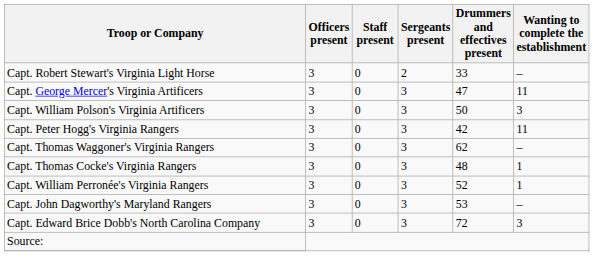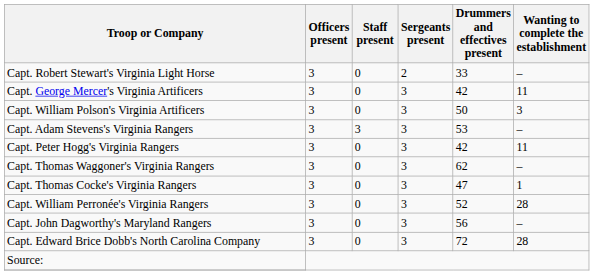 <table class="wikitable">
 <tr>
 <th align="left" width="400">Troop or Company</th>
 <th align="left" width="55">Officers present</th>
 <th align="left" width="55">Staff present</th>
 <th align="left" width="55">Sergeants present</th>
 <th align="left" width="55">Drummers and effectives present</th>
 <th align="left" width="55">Wanting to complete the establishment</th>
 </tr>
 <tr>
 <td>Capt. Robert Stewart's Virginia Light Horse</td>
 <td>3</td>
 <td>0</td>
 <td>2</td>
 <td>33</td>
 <td>–</td>
 </tr>
 <tr>
 <td>Capt. <a href='#'>George Mercer</a>'s Virginia Artificers</td>
 <td>3</td>
 <td>0</td>
 <td>3</td>
-<td>47</td>
+<td>42</td>
 <td>11</td>
 </tr>
 <tr>
 <td>Capt. William Polson's Virginia Artificers</td>
 <td>3</td>
 <td>0</td>
 <td>3</td>
 <td>50</td>
 <td>3</td>
+</tr>
+<tr>
+<td>Capt. Adam Stevens's Virginia Rangers</td>
+<td>3</td>
+<td>3</td>
+<td>3</td>
+<td>53</td>
+<td>–</td>
 </tr>
 <tr>
 <td>Capt. Peter Hogg's Virginia Rangers</td>
 <td>3</td>
 <td>0</td>
 <td>3</td>
 <td>42</td>
 <td>11</td>
 </tr>
 <tr>
 <td>Capt. Thomas Waggoner's Virginia Rangers</td>
 <td>3</td>
 <td>0</td>
 <td>3</td>
 <td>62</td>
 <td>–</td>
 </tr>
 <tr>
 <td>Capt. Thomas Cocke's Virginia Rangers</td>
 <td>3</td>
 <td>0</td>
 <td>3</td>
-<td>48</td>
+<td>47</td>
 <td>1</td>
 </tr>
 <tr>
 <td>Capt. William Perronée's Virginia Rangers</td>
 <td>3</td>
 <td>0</td>
 <td>3</td>
 <td>52</td>
-<td>1</td>
+<td>28</td>
 </tr>
 <tr>
 <td>Capt. John Dagworthy's Maryland Rangers</td>
 <td>3</td>
 <td>0</td>
 <td>3</td>
-<td>53</td>
+<td>56</td>
 <td>–</td>
 </tr>
 <tr>
 <td>Capt. Edward Brice Dobb's North Carolina Company</td>
 <td>3</td>
 <td>0</td>
 <td>3</td>
 <td>72</td>
-<td>3</td>
+<td>28</td>
 </tr>
 <tr>
 <td>Source:</td>
 </tr>
 <tr>
 </tr>
 </table>
